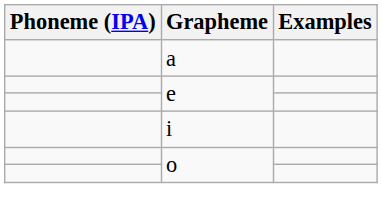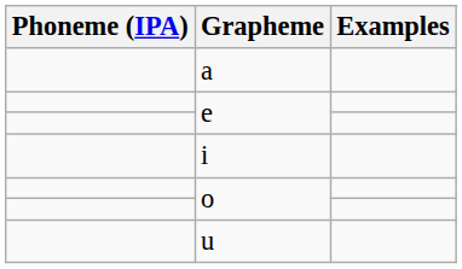 <table class="wikitable">
 <tr>
 <th>Phoneme (<a href='#'>IPA</a>)</th>
 <th>Grapheme</th>
 <th>Examples</th>
 </tr>
 <tr>
 <td></td>
 <td>a</td>
 <td></td>
 </tr>
 <tr>
 <td></td>
 <td rowspan="2">e</td>
 <td></td>
 </tr>
 <tr>
 <td></td>
 <td></td>
 </tr>
 <tr>
 <td></td>
 <td>i</td>
 <td></td>
 </tr>
 <tr>
 <td></td>
 <td rowspan="2">o</td>
 <td></td>
 </tr>
 <tr>
 <td></td>
 <td></td>
 </tr>
+<tr>
+<td></td>
+<td>u</td>
+<td></td>
+</tr>
 </table>
